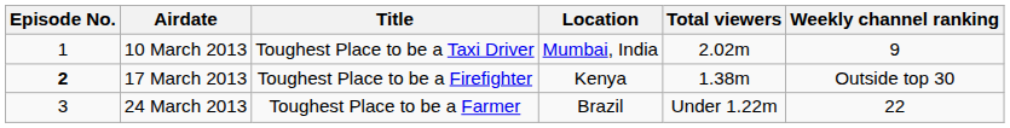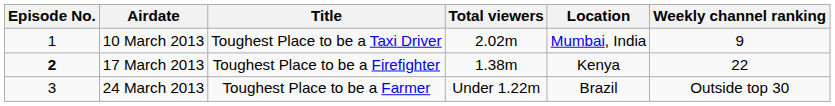 <table class="wikitable" style="text-align:center;">
 <tr>
 <th>Episode No.</th>
 <th>Airdate</th>
 <th>Title</th>
+<th>Total viewers</th>
 <th>Location</th>
-<th>Total viewers</th>
 <th>Weekly channel ranking</th>
 </tr>
 <tr>
 <td>1</td>
 <td>10 March 2013</td>
 <td>Toughest Place to be a <a href='#'>Taxi Driver</a></td>
+<td>2.02m</td>
 <td><a href='#'>Mumbai</a>, India</td>
-<td>2.02m</td>
 <td>9</td>
 </tr>
 <tr>
 <td><strong>2</strong></td>
 <td>17 March 2013</td>
 <td>Toughest Place to be a <a href='#'>Firefighter</a></td>
+<td>1.38m</td>
 <td>Kenya</td>
-<td>1.38m</td>
-<td>Outside top 30</td>
+<td>22</td>
 </tr>
 <tr>
 <td>3</td>
 <td>24 March 2013</td>
 <td>Toughest Place to be a <a href='#'>Farmer</a></td>
+<td>Under 1.22m</td>
 <td>Brazil</td>
-<td>Under 1.22m</td>
-<td>22</td>
+<td>Outside top 30</td>
 </tr>
 </table>
